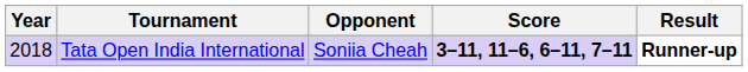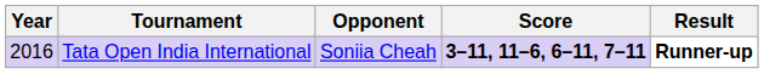 <table class="sortable wikitable" style="font-size: 90%;">
 <tr>
 <th>Year</th>
 <th>Tournament</th>
 <th>Opponent</th>
 <th>Score</th>
 <th>Result</th>
 </tr>
 <tr style="background:#D8CEF6">
-<td align="center">2018</td>
+<td align="center">2016</td>
 <td align="left"><a href='#'>Tata Open India International</a></td>
 <td align="left"> <a href='#'>Soniia Cheah</a></td>
 <td align="left"><strong>3–11, 11–6, 6–11, 7–11</strong></td>
 <td style="text-align:left; background:white"> <strong>Runner-up</strong></td>
 </tr>
 </table>
